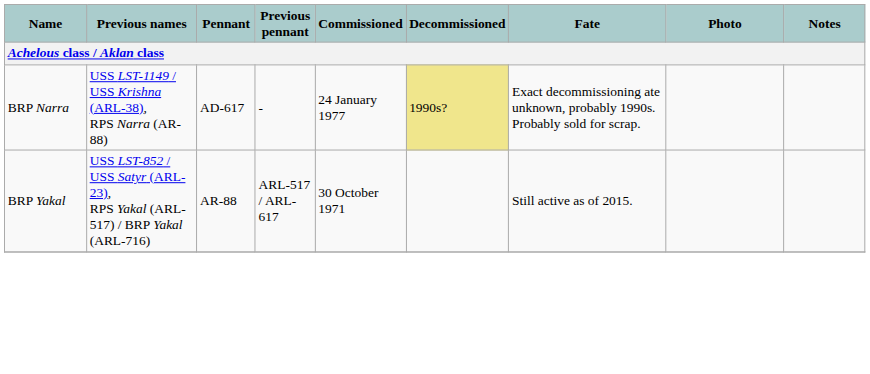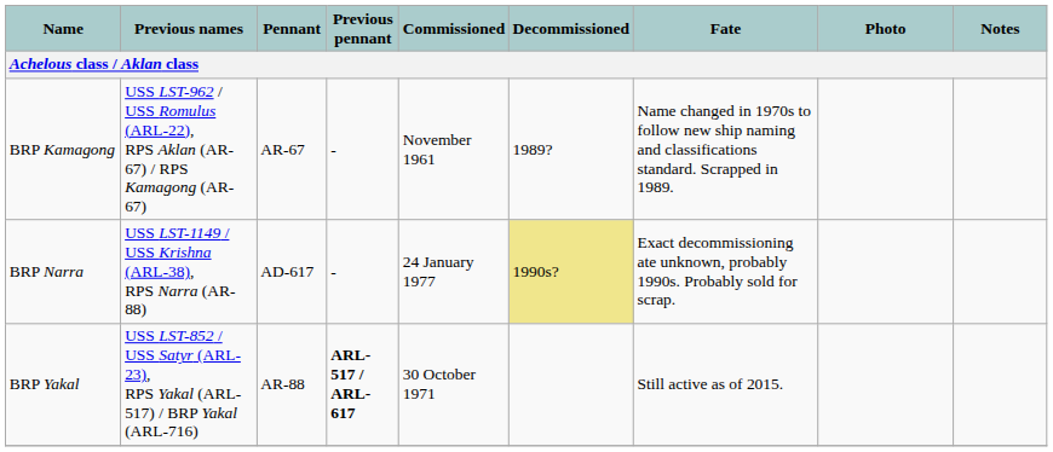 <table class="wikitable" style="font-size:85%;">
 <tr>
 <th style="text-align: center; background: #aacccc;" width="150">Name</th>
 <th style="text-align: center; background: #aacccc;" width="200">Previous names</th>
 <th style="text-align: center; background: #aacccc;" width="60">Pennant</th>
 <th style="text-align: center; background: #aacccc;" width="60">Previous pennant</th>
 <th style="text-align: center; background: #aacccc;" width="50">Commissioned</th>
 <th style="text-align: center; background: #aacccc;" width="50">Decommissioned</th>
 <th style="text-align: center; background: #aacccc;" width="250">Fate</th>
 <th style="text-align: center; background: #aacccc;" width="250">Photo</th>
 <th style="text-align: center; background: #aacccc;" width="150">Notes</th>
 </tr>
 <tr>
 <th style="text-align: left;" colspan="9"><a href='#'><em>Achelous</em> class / <em>Aklan</em> class</a></th>
 </tr>
 <tr>
+<td>BRP <em>Kamagong</em></td>
+<td><a href='#'>USS <em>LST-962</em></a> / <a href='#'>USS <em>Romulus</em> (ARL-22)</a>,<br>RPS <em>Aklan</em> (AR-67) / RPS <em>Kamagong</em> (AR-67)</td>
+<td>AR-67</td>
+<td>-</td>
+<td>November 1961</td>
+<td>1989?</td>
+<td>Name changed in 1970s to follow new ship naming and classifications standard. Scrapped in 1989.</td>
+<td></td>
+<td></td>
+</tr>
+<tr>
 <td>BRP <em>Narra</em></td>
 <td><a href='#'>USS <em>LST-1149</em> / USS <em>Krishna</em> (ARL-38)</a>,<br>RPS <em>Narra</em> (AR-88)</td>
 <td>AD-617</td>
 <td>-</td>
 <td>24 January 1977</td>
 <td style="background: khaki;">1990s?</td>
 <td>Exact decommissioning ate unknown, probably 1990s. Probably sold for scrap.</td>
 <td></td>
 <td></td>
 </tr>
 <tr>
 <td>BRP <em>Yakal</em></td>
 <td><a href='#'>USS <em>LST-852</em> / USS <em>Satyr</em> (ARL-23)</a>,<br>RPS <em>Yakal</em> (ARL-517) / BRP <em>Yakal</em> (ARL-716)</td>
 <td>AR-88</td>
-<td>ARL-517 / ARL-617</td>
+<td><strong>ARL-517 / ARL-617</strong></td>
 <td>30 October 1971</td>
 <td></td>
 <td>Still active as of 2015.</td>
 <td></td>
 <td></td>
 </tr>
 <tr>
 </tr>
 </table>
